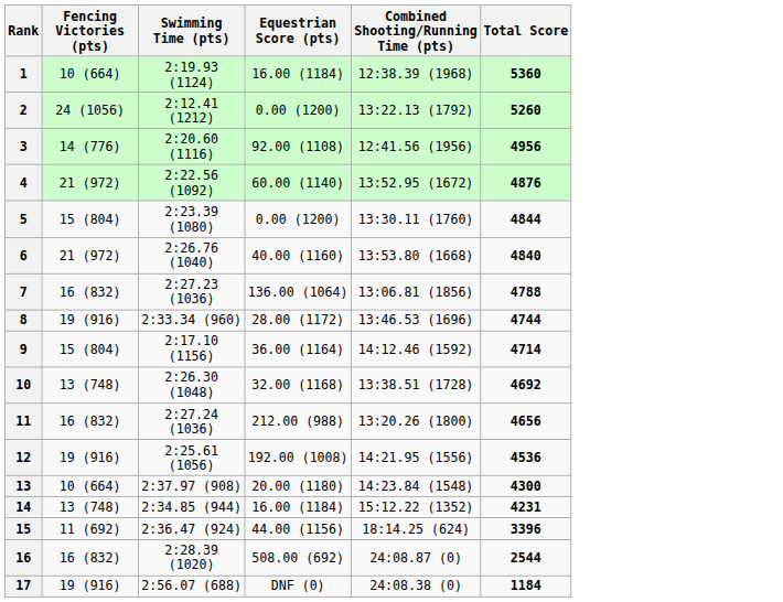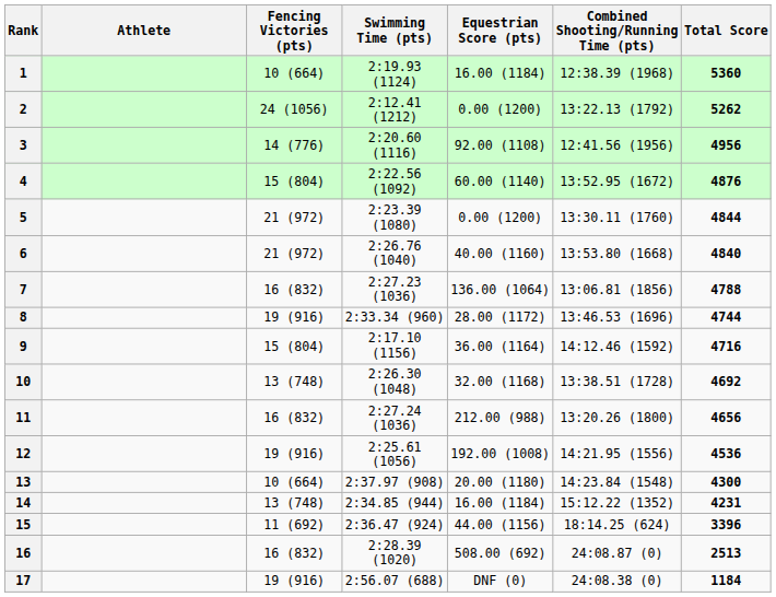 <table class="wikitable sortable" style="text-align:center; font-size:98%;">
 <tr>
 <th width=30>Rank</th>
+<th width=200>Athlete</th>
 <th width=90>Fencing <br>Victories (pts)</th>
 <th width=100>Swimming <br>Time (pts)</th>
 <th width=100>Equestrian <br>Score (pts)</th>
 <th width=100>Combined Shooting/Running <br>Time (pts)</th>
 <th>Total Score</th>
 </tr>
 <tr bgcolor=ccffcc>
 <th>1</th>
+<td align=left></td>
 <td>10 (664)</td>
 <td>2:19.93 (1124)</td>
 <td>16.00 (1184)</td>
 <td>12:38.39 (1968)</td>
 <td><strong>5360</strong></td>
 </tr>
 <tr bgcolor=ccffcc>
 <th>2</th>
+<td align=left></td>
 <td>24 (1056)</td>
 <td>2:12.41 (1212)</td>
 <td>0.00 (1200)</td>
 <td>13:22.13 (1792)</td>
-<td><strong>5260</strong></td>
+<td><strong>5262</strong></td>
 </tr>
 <tr bgcolor=ccffcc>
 <th>3</th>
+<td align=left></td>
 <td>14 (776)</td>
 <td>2:20.60 (1116)</td>
 <td>92.00 (1108)</td>
 <td>12:41.56 (1956)</td>
 <td><strong>4956</strong></td>
 </tr>
 <tr bgcolor=ccffcc>
 <th>4</th>
-<td>21 (972)</td>
+<td align=left></td>
+<td>15 (804)</td>
 <td>2:22.56 (1092)</td>
 <td>60.00 (1140)</td>
 <td>13:52.95 (1672)</td>
 <td><strong>4876</strong></td>
 </tr>
 <tr>
 <th>5</th>
-<td>15 (804)</td>
+<td align=left></td>
+<td>21 (972)</td>
 <td>2:23.39 (1080)</td>
 <td>0.00 (1200)</td>
 <td>13:30.11 (1760)</td>
 <td><strong>4844</strong></td>
 </tr>
 <tr>
 <th>6</th>
+<td align=left></td>
 <td>21 (972)</td>
 <td>2:26.76 (1040)</td>
 <td>40.00 (1160)</td>
 <td>13:53.80 (1668)</td>
 <td><strong>4840</strong></td>
 </tr>
 <tr>
 <th>7</th>
+<td align=left></td>
 <td>16 (832)</td>
 <td>2:27.23 (1036)</td>
 <td>136.00 (1064)</td>
 <td>13:06.81 (1856)</td>
 <td><strong>4788</strong></td>
 </tr>
 <tr>
 <th>8</th>
+<td align=left></td>
 <td>19 (916)</td>
 <td>2:33.34 (960)</td>
 <td>28.00 (1172)</td>
 <td>13:46.53 (1696)</td>
 <td><strong>4744</strong></td>
 </tr>
 <tr>
 <th>9</th>
+<td align=left></td>
 <td>15 (804)</td>
 <td>2:17.10 (1156)</td>
 <td>36.00 (1164)</td>
 <td>14:12.46 (1592)</td>
-<td><strong>4714</strong></td>
+<td><strong>4716</strong></td>
 </tr>
 <tr>
 <th>10</th>
+<td align=left></td>
 <td>13 (748)</td>
 <td>2:26.30 (1048)</td>
 <td>32.00 (1168)</td>
 <td>13:38.51 (1728)</td>
 <td><strong>4692</strong></td>
 </tr>
 <tr>
 <th>11</th>
+<td align=left></td>
 <td>16 (832)</td>
 <td>2:27.24 (1036)</td>
 <td>212.00 (988)</td>
 <td>13:20.26 (1800)</td>
 <td><strong>4656</strong></td>
 </tr>
 <tr>
 <th>12</th>
+<td align=left></td>
 <td>19 (916)</td>
 <td>2:25.61 (1056)</td>
 <td>192.00 (1008)</td>
 <td>14:21.95 (1556)</td>
 <td><strong>4536</strong></td>
 </tr>
 <tr>
 <th>13</th>
+<td align=left></td>
 <td>10 (664)</td>
 <td>2:37.97 (908)</td>
 <td>20.00 (1180)</td>
 <td>14:23.84 (1548)</td>
 <td><strong>4300</strong></td>
 </tr>
 <tr>
 <th>14</th>
+<td align=left></td>
 <td>13 (748)</td>
 <td>2:34.85 (944)</td>
 <td>16.00 (1184)</td>
 <td>15:12.22 (1352)</td>
 <td><strong>4231</strong></td>
 </tr>
 <tr>
 <th>15</th>
+<td align=left></td>
 <td>11 (692)</td>
 <td>2:36.47 (924)</td>
 <td>44.00 (1156)</td>
 <td>18:14.25 (624)</td>
 <td><strong>3396</strong></td>
 </tr>
 <tr>
 <th>16</th>
+<td align=left></td>
 <td>16 (832)</td>
 <td>2:28.39 (1020)</td>
 <td>508.00 (692)</td>
 <td>24:08.87 (0)</td>
-<td><strong>2544</strong></td>
+<td><strong>2513</strong></td>
 </tr>
 <tr>
 <th>17</th>
+<td align=left></td>
 <td>19 (916)</td>
 <td>2:56.07 (688)</td>
 <td>DNF (0)</td>
 <td>24:08.38 (0)</td>
 <td><strong>1184</strong></td>
 </tr>
 </table>
